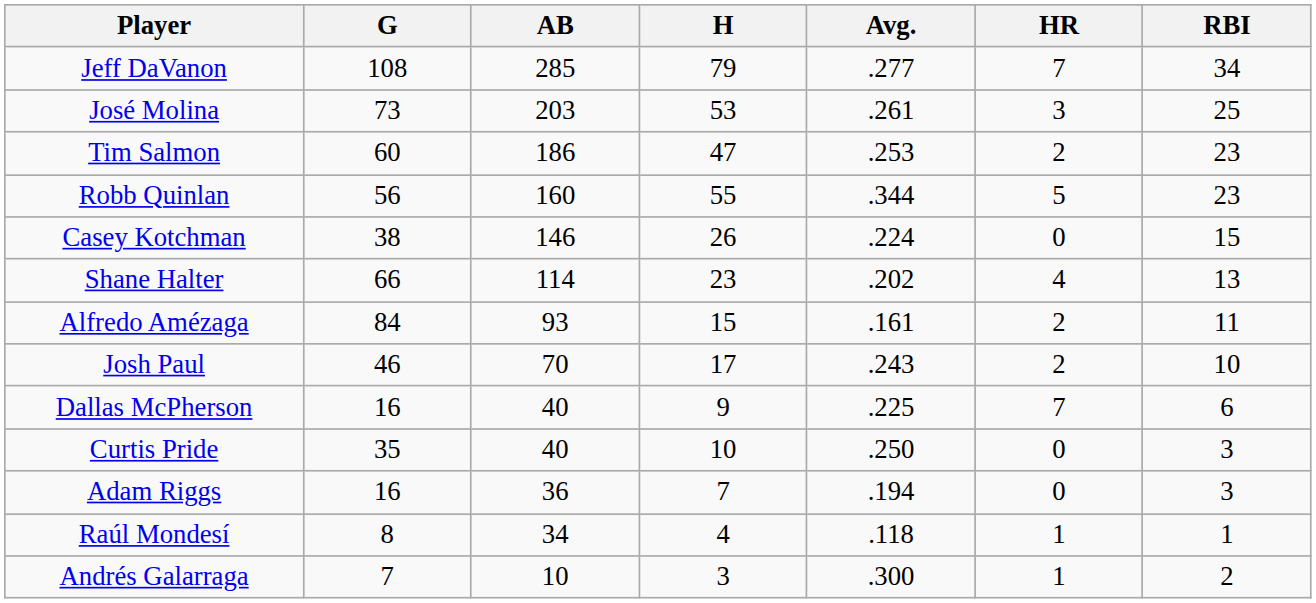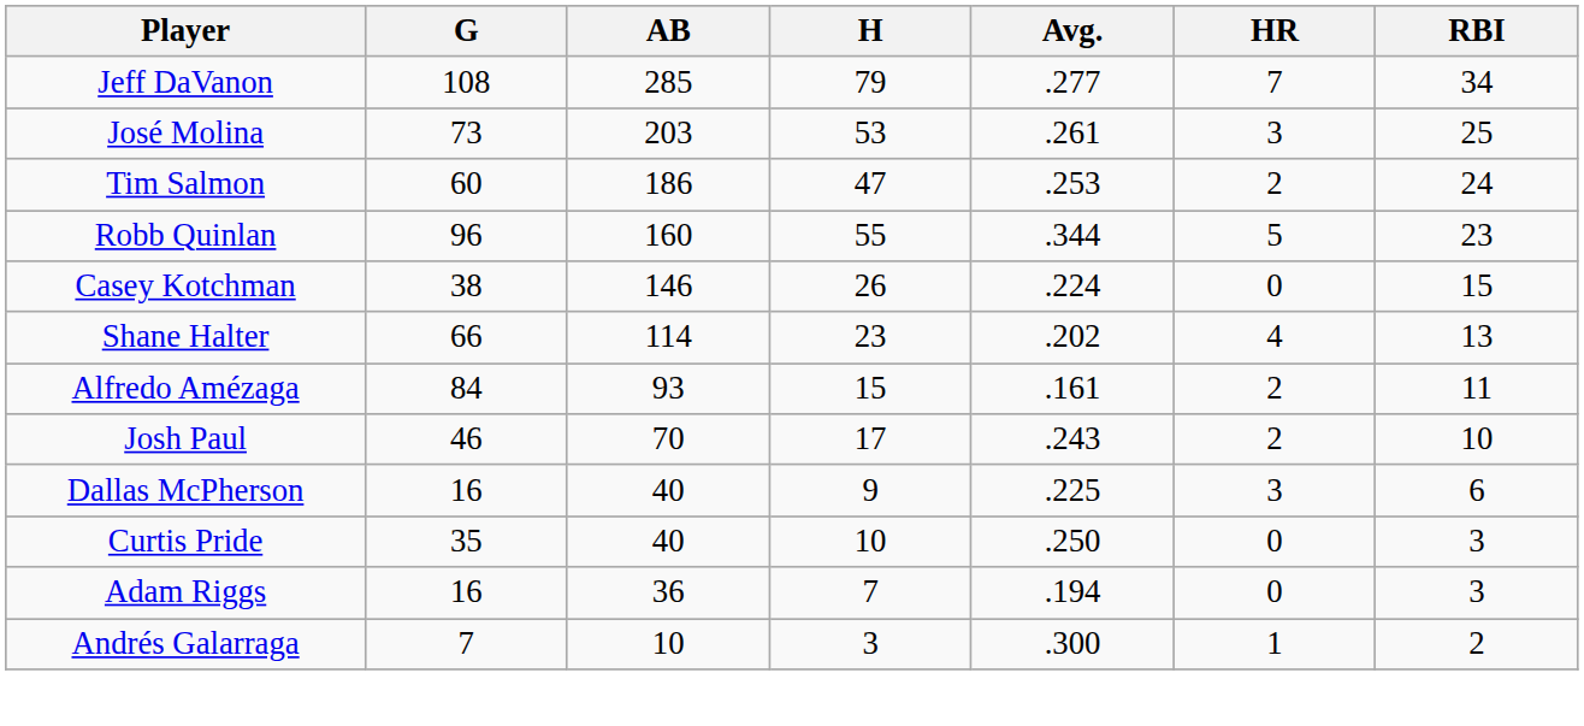 <table class="wikitable sortable">
 <tr>
 <th bgcolor="#DDDDFF" width="16%">Player</th>
 <th bgcolor="#DDDDFF" width="9%">G</th>
 <th bgcolor="#DDDDFF" width="9%">AB</th>
 <th bgcolor="#DDDDFF" width="9%">H</th>
 <th bgcolor="#DDDDFF" width="9%">Avg.</th>
 <th bgcolor="#DDDDFF" width="9%">HR</th>
 <th bgcolor="#DDDDFF" width="9%">RBI</th>
 </tr>
 <tr align="center">
 <td><a href='#'>Jeff DaVanon</a></td>
 <td>108</td>
 <td>285</td>
 <td>79</td>
 <td>.277</td>
 <td>7</td>
 <td>34</td>
 </tr>
 <tr align="center">
 <td><a href='#'>José Molina</a></td>
 <td>73</td>
 <td>203</td>
 <td>53</td>
 <td>.261</td>
 <td>3</td>
 <td>25</td>
 </tr>
 <tr align="center">
 <td><a href='#'>Tim Salmon</a></td>
 <td>60</td>
 <td>186</td>
 <td>47</td>
 <td>.253</td>
 <td>2</td>
-<td>23</td>
+<td>24</td>
 </tr>
 <tr align="center">
 <td><a href='#'>Robb Quinlan</a></td>
-<td>56</td>
+<td>96</td>
 <td>160</td>
 <td>55</td>
 <td>.344</td>
 <td>5</td>
 <td>23</td>
 </tr>
 <tr align="center">
 <td><a href='#'>Casey Kotchman</a></td>
 <td>38</td>
 <td>146</td>
 <td>26</td>
 <td>.224</td>
 <td>0</td>
 <td>15</td>
 </tr>
 <tr align="center">
 <td><a href='#'>Shane Halter</a></td>
 <td>66</td>
 <td>114</td>
 <td>23</td>
 <td>.202</td>
 <td>4</td>
 <td>13</td>
 </tr>
 <tr align="center">
 <td><a href='#'>Alfredo Amézaga</a></td>
 <td>84</td>
 <td>93</td>
 <td>15</td>
 <td>.161</td>
 <td>2</td>
 <td>11</td>
 </tr>
 <tr align="center">
 <td><a href='#'>Josh Paul</a></td>
 <td>46</td>
 <td>70</td>
 <td>17</td>
 <td>.243</td>
 <td>2</td>
 <td>10</td>
 </tr>
 <tr align="center">
 <td><a href='#'>Dallas McPherson</a></td>
 <td>16</td>
 <td>40</td>
 <td>9</td>
 <td>.225</td>
-<td>7</td>
+<td>3</td>
 <td>6</td>
 </tr>
 <tr align="center">
 <td><a href='#'>Curtis Pride</a></td>
 <td>35</td>
 <td>40</td>
 <td>10</td>
 <td>.250</td>
 <td>0</td>
 <td>3</td>
 </tr>
 <tr align="center">
 <td><a href='#'>Adam Riggs</a></td>
 <td>16</td>
 <td>36</td>
 <td>7</td>
 <td>.194</td>
 <td>0</td>
 <td>3</td>
 </tr>
 <tr align="center">
-<td><a href='#'>Raúl Mondesí</a></td>
-<td>8</td>
-<td>34</td>
-<td>4</td>
-<td>.118</td>
-<td>1</td>
-<td>1</td>
-</tr>
-<tr align="center">
 <td><a href='#'>Andrés Galarraga</a></td>
 <td>7</td>
 <td>10</td>
 <td>3</td>
 <td>.300</td>
 <td>1</td>
 <td>2</td>
 </tr>
 </table>
